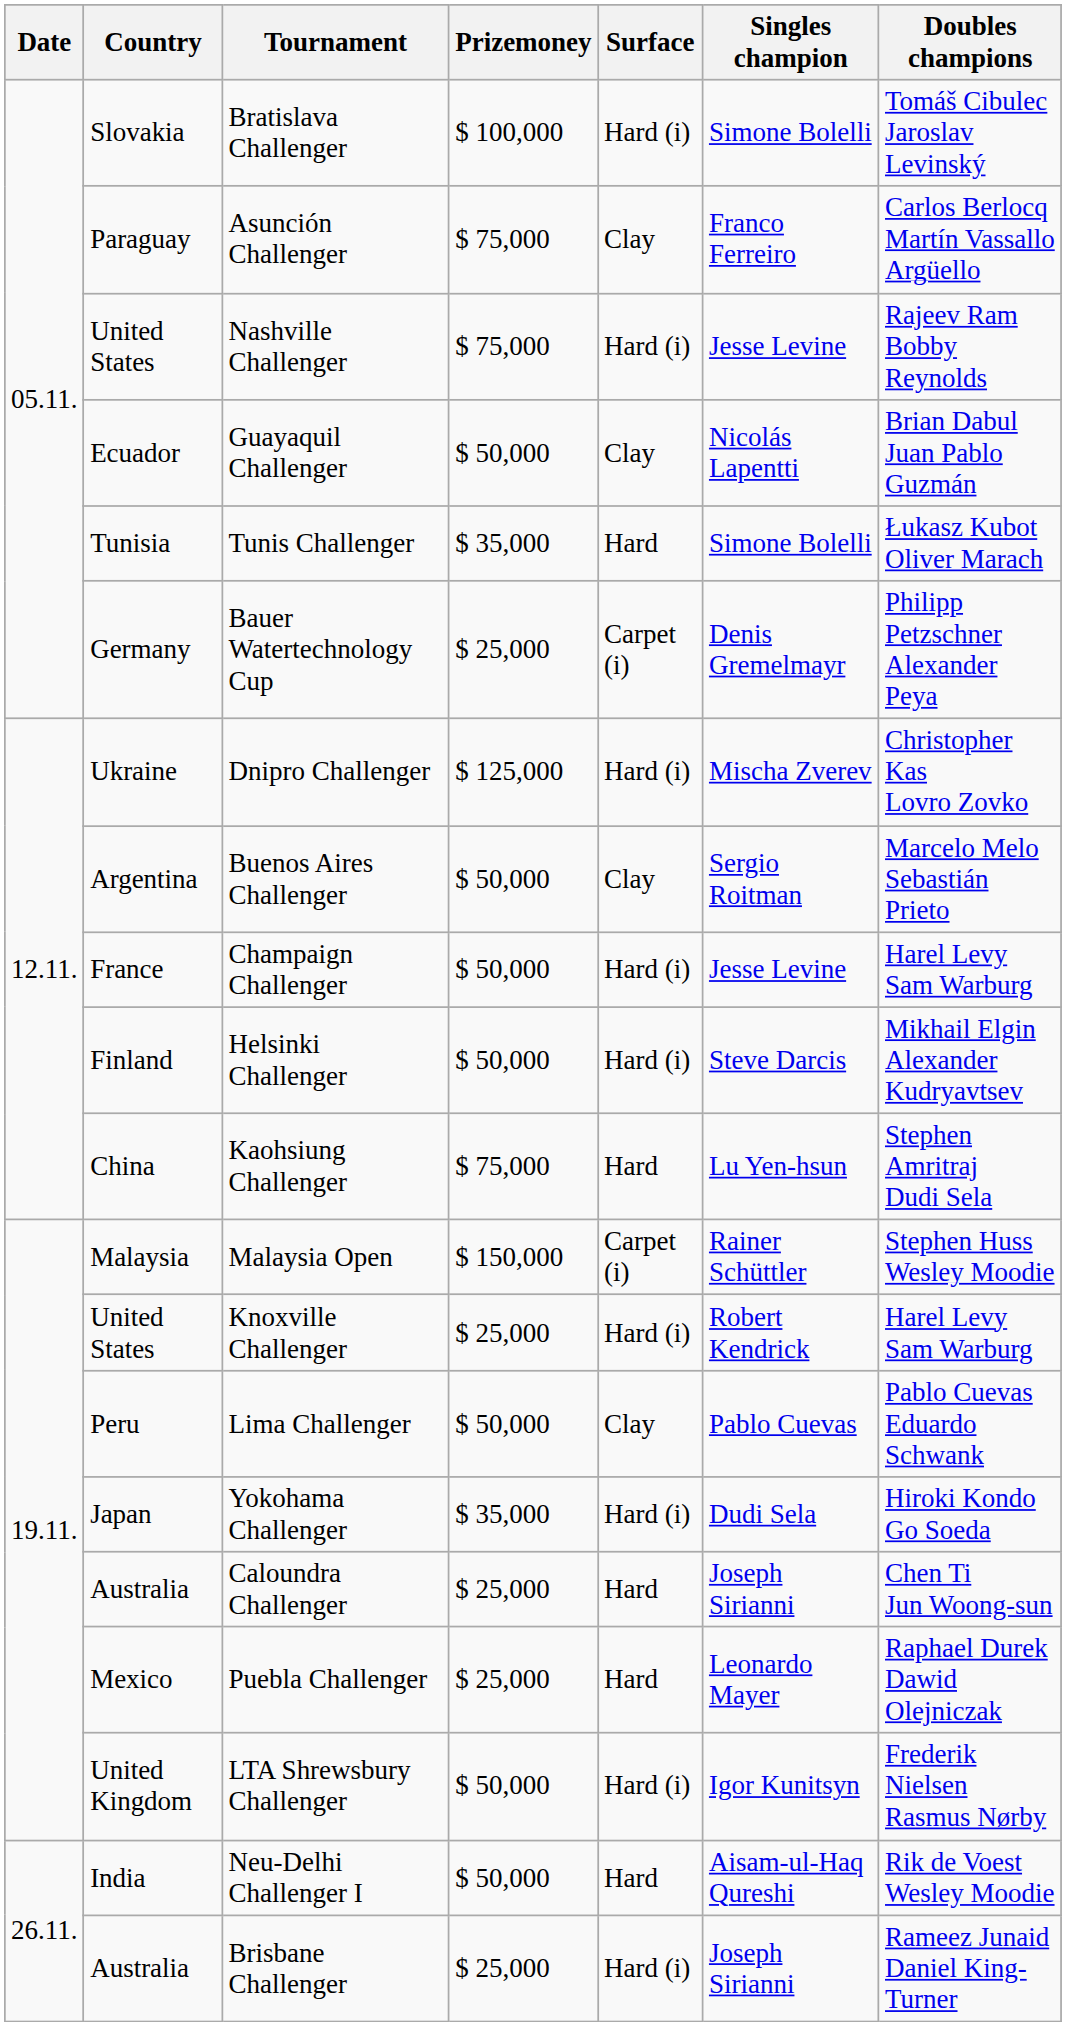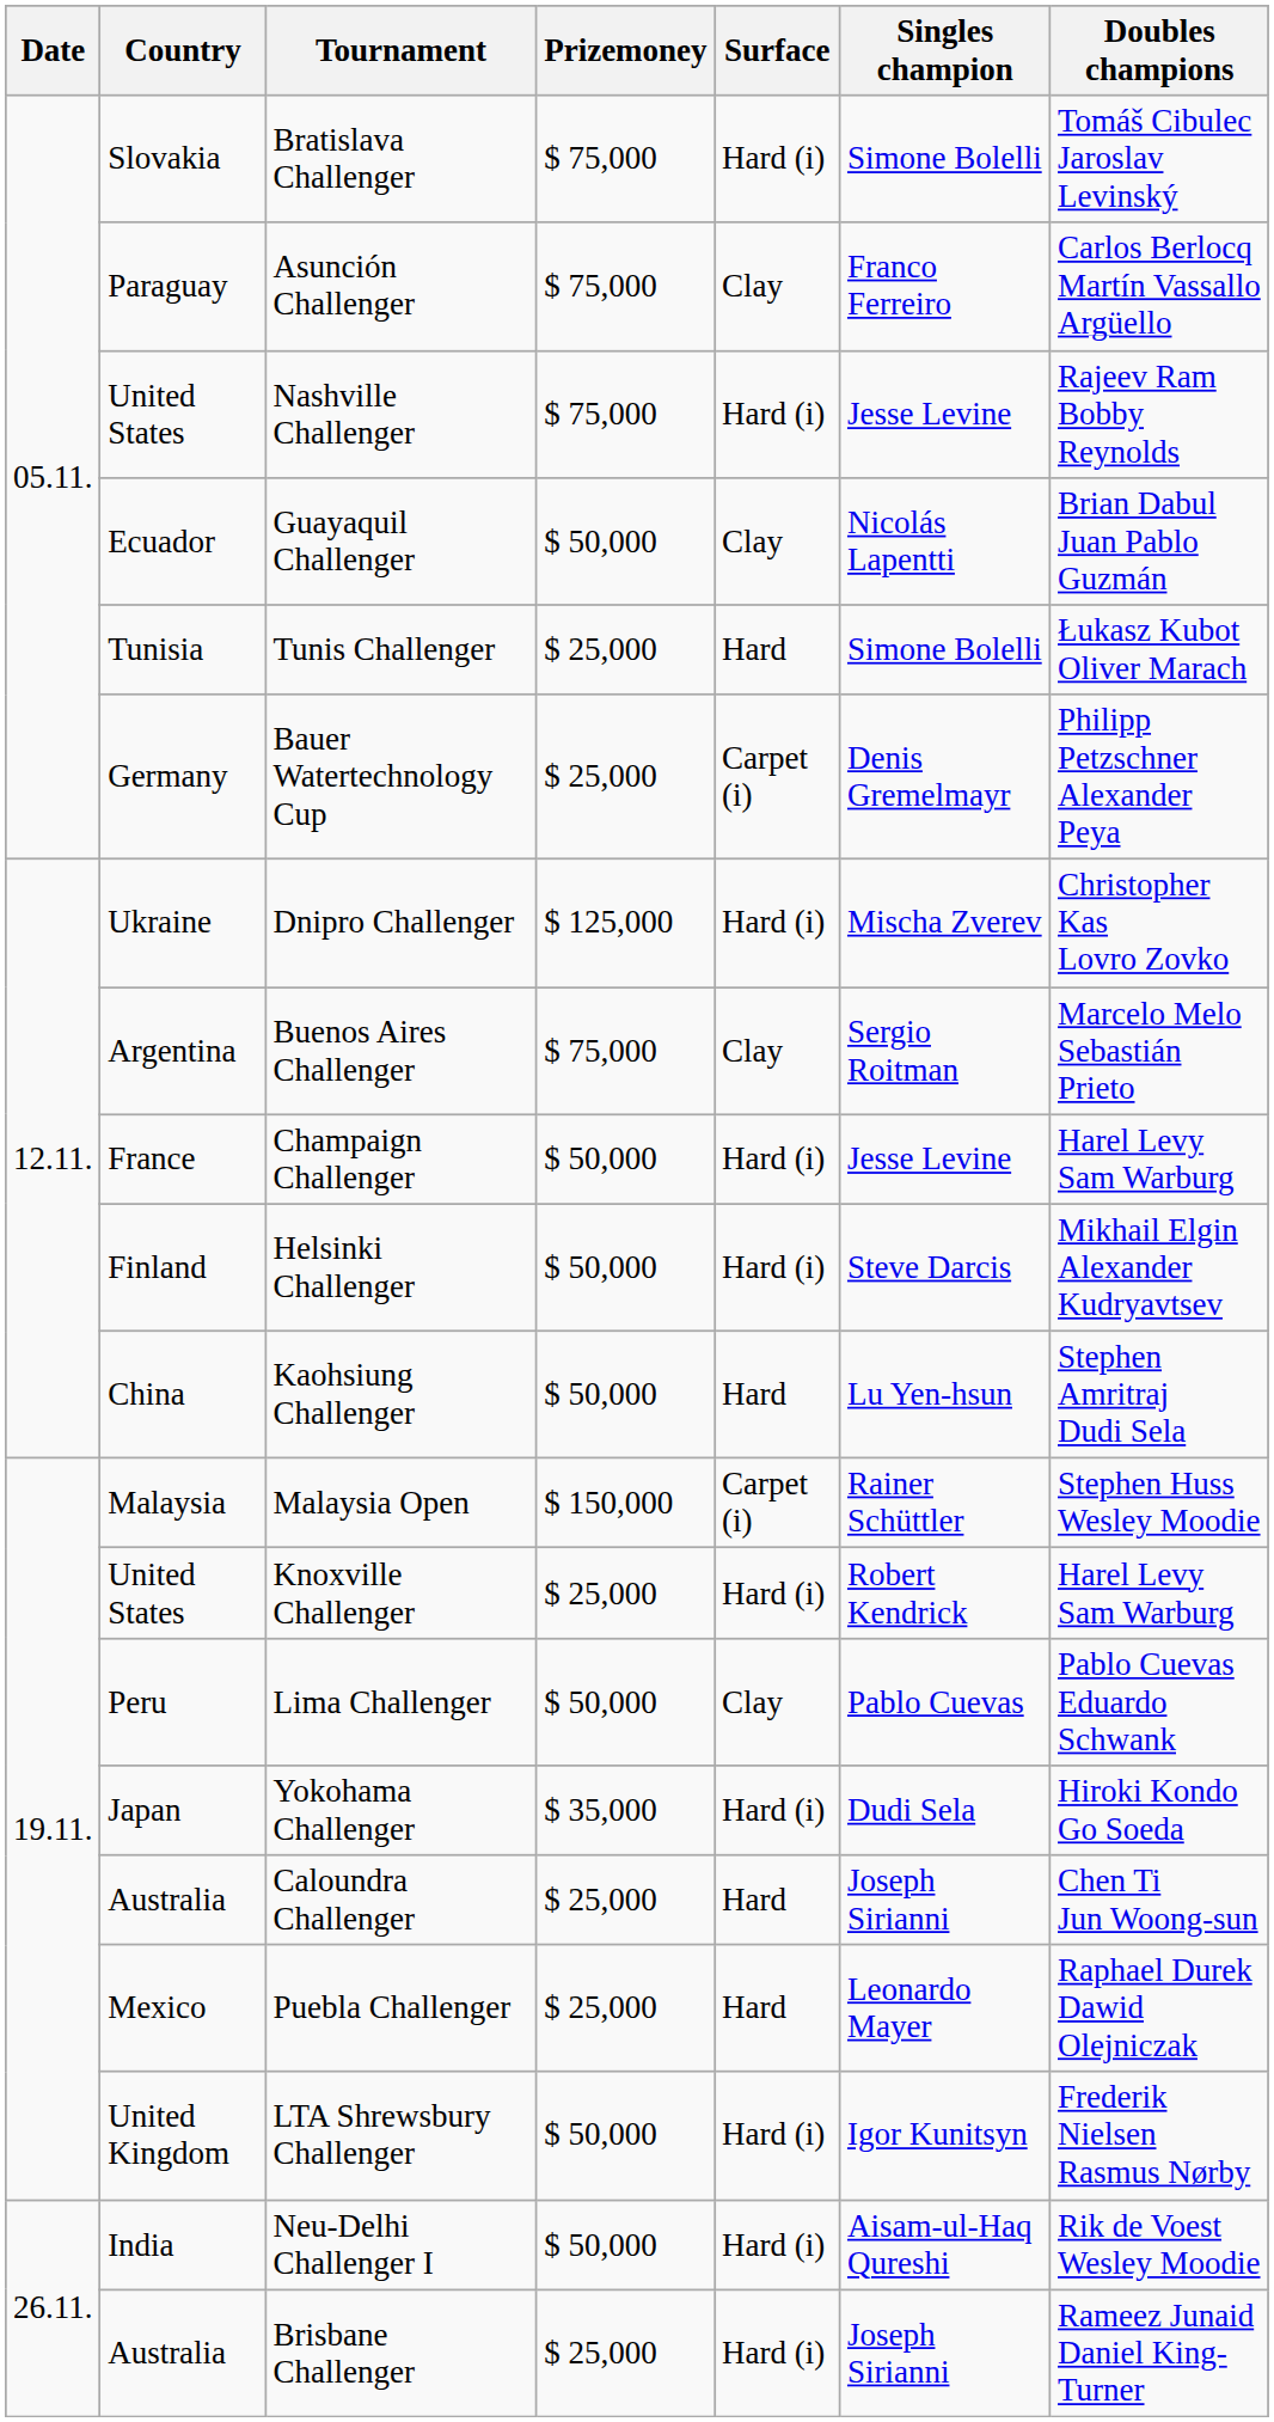 <table class="sortable wikitable" style=font-size:97%>
 <tr>
 <th>Date</th>
 <th>Country</th>
 <th>Tournament</th>
 <th>Prizemoney</th>
 <th>Surface</th>
 <th>Singles champion</th>
 <th>Doubles champions</th>
 </tr>
 <tr>
 <td rowspan="6">05.11.</td>
 <td>Slovakia</td>
 <td>Bratislava Challenger</td>
-<td>$ 100,000</td>
+<td>$ 75,000</td>
 <td>Hard (i)</td>
 <td> <a href='#'>Simone Bolelli</a></td>
 <td> <a href='#'>Tomáš Cibulec</a><br> <a href='#'>Jaroslav Levinský</a></td>
 </tr>
 <tr>
 <td>Paraguay</td>
 <td>Asunción Challenger</td>
 <td>$ 75,000</td>
 <td>Clay</td>
 <td> <a href='#'>Franco Ferreiro</a></td>
 <td> <a href='#'>Carlos Berlocq</a><br> <a href='#'>Martín Vassallo Argüello</a></td>
 </tr>
 <tr>
 <td>United States</td>
 <td>Nashville Challenger</td>
 <td>$ 75,000</td>
 <td>Hard (i)</td>
 <td> <a href='#'>Jesse Levine</a></td>
 <td> <a href='#'>Rajeev Ram</a><br> <a href='#'>Bobby Reynolds</a></td>
 </tr>
 <tr>
 <td>Ecuador</td>
 <td>Guayaquil Challenger</td>
 <td>$ 50,000</td>
 <td>Clay</td>
 <td> <a href='#'>Nicolás Lapentti</a></td>
 <td> <a href='#'>Brian Dabul</a><br>  <a href='#'>Juan Pablo Guzmán</a></td>
 </tr>
 <tr>
 <td>Tunisia</td>
 <td>Tunis Challenger</td>
-<td>$ 35,000</td>
+<td>$ 25,000</td>
 <td>Hard</td>
 <td> <a href='#'>Simone Bolelli</a></td>
 <td> <a href='#'>Łukasz Kubot</a> <br>  <a href='#'>Oliver Marach</a></td>
 </tr>
 <tr>
 <td>Germany</td>
 <td>Bauer Watertechnology Cup</td>
 <td>$ 25,000</td>
 <td>Carpet (i)</td>
 <td> <a href='#'>Denis Gremelmayr</a></td>
 <td> <a href='#'>Philipp Petzschner</a> <br> <a href='#'>Alexander Peya</a></td>
 </tr>
 <tr>
 <td rowspan="5">12.11.</td>
 <td>Ukraine</td>
 <td>Dnipro Challenger</td>
 <td>$ 125,000</td>
 <td>Hard (i)</td>
 <td> <a href='#'>Mischa Zverev</a></td>
 <td> <a href='#'>Christopher Kas</a><br> <a href='#'>Lovro Zovko</a></td>
 </tr>
 <tr>
 <td>Argentina</td>
 <td>Buenos Aires Challenger</td>
-<td>$ 50,000</td>
+<td>$ 75,000</td>
 <td>Clay</td>
 <td> <a href='#'>Sergio Roitman</a></td>
 <td> <a href='#'>Marcelo Melo</a><br> <a href='#'>Sebastián Prieto</a></td>
 </tr>
 <tr>
 <td>France</td>
 <td>Champaign Challenger</td>
 <td>$ 50,000</td>
 <td>Hard (i)</td>
 <td> <a href='#'>Jesse Levine</a></td>
 <td> <a href='#'>Harel Levy</a> <br>  <a href='#'>Sam Warburg</a></td>
 </tr>
 <tr>
 <td>Finland</td>
 <td>Helsinki Challenger</td>
 <td>$ 50,000</td>
 <td>Hard (i)</td>
 <td> <a href='#'>Steve Darcis</a></td>
 <td> <a href='#'>Mikhail Elgin</a> <br>  <a href='#'>Alexander Kudryavtsev</a></td>
 </tr>
 <tr>
 <td>China</td>
 <td>Kaohsiung Challenger</td>
-<td>$ 75,000</td>
+<td>$ 50,000</td>
 <td>Hard</td>
 <td> <a href='#'>Lu Yen-hsun</a></td>
 <td> <a href='#'>Stephen Amritraj</a><br> <a href='#'>Dudi Sela</a></td>
 </tr>
 <tr>
 <td rowspan="7">19.11.</td>
 <td>Malaysia</td>
 <td>Malaysia Open</td>
 <td>$ 150,000</td>
 <td>Carpet (i)</td>
 <td> <a href='#'>Rainer Schüttler</a></td>
 <td> <a href='#'>Stephen Huss</a><br> <a href='#'>Wesley Moodie</a></td>
 </tr>
 <tr>
 <td>United States</td>
 <td>Knoxville Challenger</td>
 <td>$ 25,000</td>
 <td>Hard (i)</td>
 <td> <a href='#'>Robert Kendrick</a></td>
 <td> <a href='#'>Harel Levy</a><br> <a href='#'>Sam Warburg</a></td>
 </tr>
 <tr>
 <td>Peru</td>
 <td>Lima Challenger</td>
 <td>$ 50,000</td>
 <td>Clay</td>
 <td> <a href='#'>Pablo Cuevas</a></td>
 <td> <a href='#'>Pablo Cuevas</a><br> <a href='#'>Eduardo Schwank</a></td>
 </tr>
 <tr>
 <td>Japan</td>
 <td>Yokohama Challenger</td>
 <td>$ 35,000</td>
 <td>Hard (i)</td>
 <td> <a href='#'>Dudi Sela</a></td>
 <td> <a href='#'>Hiroki Kondo</a><br> <a href='#'>Go Soeda</a></td>
 </tr>
 <tr>
 <td>Australia</td>
 <td>Caloundra Challenger</td>
 <td>$ 25,000</td>
 <td>Hard</td>
 <td> <a href='#'>Joseph Sirianni</a></td>
 <td> <a href='#'>Chen Ti</a> <br>  <a href='#'>Jun Woong-sun</a></td>
 </tr>
 <tr>
 <td>Mexico</td>
 <td>Puebla Challenger</td>
 <td>$ 25,000</td>
 <td>Hard</td>
 <td> <a href='#'>Leonardo Mayer</a></td>
 <td> <a href='#'>Raphael Durek</a><br> <a href='#'>Dawid Olejniczak</a></td>
 </tr>
 <tr>
 <td>United Kingdom</td>
 <td>LTA Shrewsbury Challenger</td>
 <td>$ 50,000</td>
 <td>Hard (i)</td>
 <td> <a href='#'>Igor Kunitsyn</a></td>
 <td> <a href='#'>Frederik Nielsen</a> <br> <a href='#'>Rasmus Nørby</a></td>
 </tr>
 <tr>
 <td rowspan="2">26.11.</td>
 <td>India</td>
 <td>Neu-Delhi Challenger I</td>
 <td>$ 50,000</td>
-<td>Hard</td>
+<td>Hard (i)</td>
 <td> <a href='#'>Aisam-ul-Haq Qureshi</a></td>
 <td> <a href='#'>Rik de Voest</a><br> <a href='#'>Wesley Moodie</a></td>
 </tr>
 <tr>
 <td>Australia</td>
 <td>Brisbane Challenger</td>
 <td>$ 25,000</td>
 <td>Hard (i)</td>
 <td> <a href='#'>Joseph Sirianni</a></td>
 <td> <a href='#'>Rameez Junaid</a><br> <a href='#'>Daniel King-Turner</a></td>
 </tr>
 </table>
